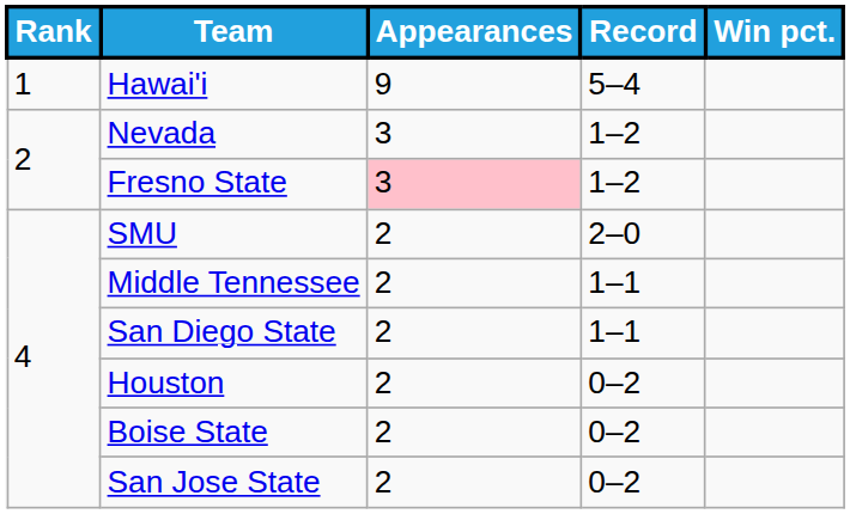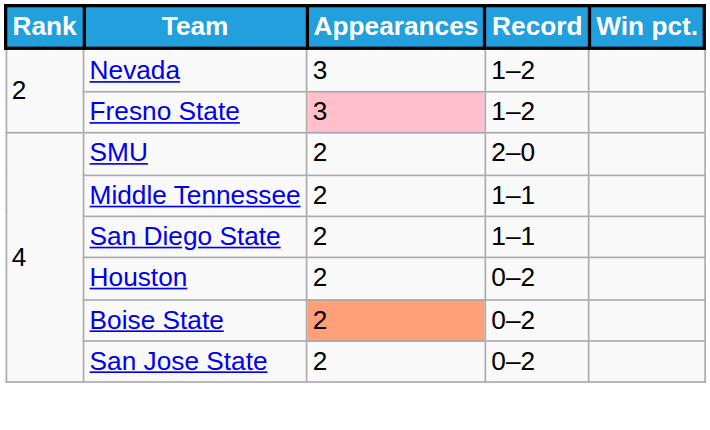 <table class = "wikitable">
 <tr>
 <th style="background:#21a0dd; color:#FFFFFF; border: 2px solid #000000;">Rank</th>
 <th style="background:#21a0dd; color:#FFFFFF; border: 2px solid #000000;">Team</th>
 <th style="background:#21a0dd; color:#FFFFFF; border: 2px solid #000000;">Appearances</th>
 <th style="background:#21a0dd; color:#FFFFFF; border: 2px solid #000000;">Record</th>
 <th style="background:#21a0dd; color:#FFFFFF; border: 2px solid #000000;">Win pct.</th>
-</tr>
-<tr>
-<td>1</td>
-<td><a href='#'>Hawai'i</a></td>
-<td>9</td>
-<td>5–4</td>
-<td></td>
 </tr>
 <tr>
 <td rowspan=2>2</td>
 <td><a href='#'>Nevada</a></td>
 <td>3</td>
 <td>1–2</td>
 <td></td>
 </tr>
 <tr>
 <td><a href='#'>Fresno State</a></td>
 <td style="background: pink;">3</td>
 <td>1–2</td>
 <td></td>
 </tr>
 <tr>
 <td rowspan=6>4</td>
 <td><a href='#'>SMU</a></td>
 <td>2</td>
 <td>2–0</td>
 <td></td>
 </tr>
 <tr>
 <td><a href='#'>Middle Tennessee</a></td>
 <td>2</td>
 <td>1–1</td>
 <td></td>
 </tr>
 <tr>
 <td><a href='#'>San Diego State</a></td>
 <td>2</td>
 <td>1–1</td>
 <td></td>
 </tr>
 <tr>
 <td><a href='#'>Houston</a></td>
 <td>2</td>
 <td>0–2</td>
 <td></td>
 </tr>
 <tr>
 <td><a href='#'>Boise State</a></td>
-<td>2</td>
+<td style="background: lightsalmon;">2</td>
 <td>0–2</td>
 <td></td>
 </tr>
 <tr>
 <td><a href='#'>San Jose State</a></td>
 <td>2</td>
 <td>0–2</td>
 <td></td>
 </tr>
 </table>
